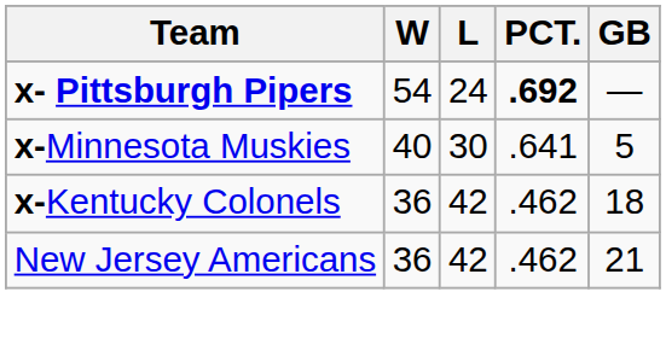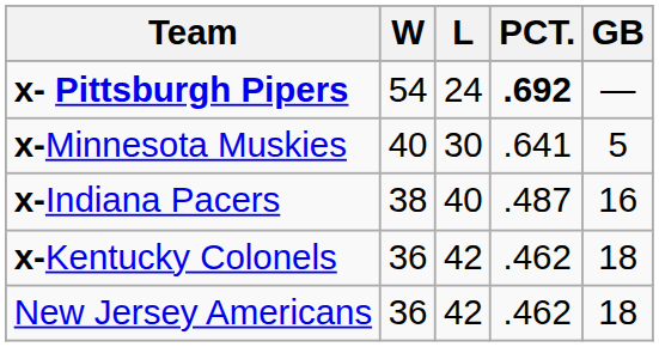 <table class="wikitable" style="text-align:center;">
 <tr>
 <th>Team</th>
 <th>W</th>
 <th>L</th>
 <th>PCT.</th>
 <th>GB</th>
 </tr>
 <tr>
 <td align="left"><strong>x-</strong> <strong><a href='#'>Pittsburgh Pipers</a></strong></td>
 <td>54</td>
 <td>24</td>
 <td><strong>.692</strong></td>
 <td>—</td>
 </tr>
 <tr>
 <td align="left"><strong>x-</strong><a href='#'>Minnesota Muskies</a></td>
 <td>40</td>
 <td>30</td>
 <td>.641</td>
 <td>5</td>
 </tr>
 <tr>
+<td align="left"><strong>x-</strong><a href='#'>Indiana Pacers</a></td>
+<td>38</td>
+<td>40</td>
+<td>.487</td>
+<td>16</td>
+</tr>
+<tr>
 <td align="left"><strong>x-</strong><a href='#'>Kentucky Colonels</a></td>
 <td>36</td>
 <td>42</td>
 <td>.462</td>
 <td>18</td>
 </tr>
 <tr>
 <td align="left"><a href='#'>New Jersey Americans</a></td>
 <td>36</td>
 <td>42</td>
 <td>.462</td>
-<td>21</td>
+<td>18</td>
 </tr>
 </table>
